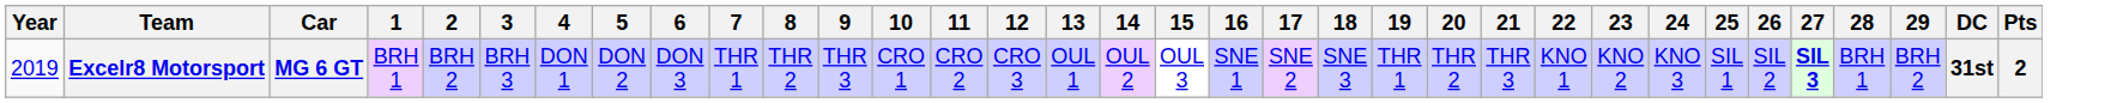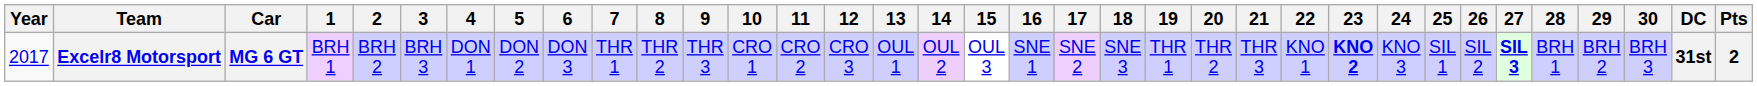 <table class="wikitable" style="text-align:center; font-size:85%">
 <tr>
 <th>Year</th>
 <th>Team</th>
 <th>Car</th>
 <th>1</th>
 <th>2</th>
 <th>3</th>
 <th>4</th>
 <th>5</th>
 <th>6</th>
 <th>7</th>
 <th>8</th>
 <th>9</th>
 <th>10</th>
 <th>11</th>
 <th>12</th>
 <th>13</th>
 <th>14</th>
 <th>15</th>
 <th>16</th>
 <th>17</th>
 <th>18</th>
 <th>19</th>
 <th>20</th>
 <th>21</th>
 <th>22</th>
 <th>23</th>
 <th>24</th>
 <th>25</th>
 <th>26</th>
 <th>27</th>
 <th>28</th>
 <th>29</th>
+<th>30</th>
 <th>DC</th>
 <th>Pts</th>
 </tr>
 <tr>
-<td><a href='#'>2019</a></td>
+<td><a href='#'>2017</a></td>
 <th nowrap><a href='#'>Excelr8 Motorsport</a></th>
 <th nowrap><a href='#'>MG 6 GT</a></th>
 <td style="background:#EFCFFF;"><a href='#'>BRH<br>1</a><br></td>
 <td style="background:#CFCFFF;"><a href='#'>BRH<br>2</a><br></td>
 <td style="background:#CFCFFF;"><a href='#'>BRH<br>3</a><br></td>
 <td style="background:#CFCFFF;"><a href='#'>DON<br>1</a><br></td>
 <td style="background:#CFCFFF;"><a href='#'>DON<br>2</a><br></td>
 <td style="background:#CFCFFF;"><a href='#'>DON<br>3</a><br></td>
 <td style="background:#CFCFFF;"><a href='#'>THR<br>1</a><br></td>
 <td style="background:#CFCFFF;"><a href='#'>THR<br>2</a><br></td>
 <td style="background:#CFCFFF;"><a href='#'>THR<br>3</a><br></td>
 <td style="background:#CFCFFF;"><a href='#'>CRO<br>1</a><br></td>
 <td style="background:#CFCFFF;"><a href='#'>CRO<br>2</a><br></td>
 <td style="background:#CFCFFF;"><a href='#'>CRO<br>3</a><br></td>
 <td style="background:#CFCFFF;"><a href='#'>OUL<br>1</a><br></td>
 <td style="background:#EFCFFF;"><a href='#'>OUL<br>2</a><br></td>
 <td style="background:#FFFFFF;"><a href='#'>OUL<br>3</a><br></td>
 <td style="background:#CFCFFF;"><a href='#'>SNE<br>1</a><br></td>
 <td style="background:#EFCFFF;"><a href='#'>SNE<br>2</a><br></td>
 <td style="background:#CFCFFF;"><a href='#'>SNE<br>3</a><br></td>
 <td style="background:#CFCFFF;"><a href='#'>THR<br>1</a><br></td>
 <td style="background:#CFCFFF;"><a href='#'>THR<br>2</a><br></td>
 <td style="background:#CFCFFF;"><a href='#'>THR<br>3</a><br></td>
 <td style="background:#CFCFFF;"><a href='#'>KNO<br>1</a><br></td>
-<td style="background:#CFCFFF;"><a href='#'>KNO<br>2</a><br></td>
+<td style="background:#CFCFFF;"><strong><a href='#'>KNO<br>2</a><br></strong></td>
 <td style="background:#CFCFFF;"><a href='#'>KNO<br>3</a><br></td>
 <td style="background:#CFCFFF;"><a href='#'>SIL<br>1</a><br></td>
 <td style="background:#CFCFFF;"><a href='#'>SIL<br>2</a><br></td>
 <td style="background:#DFFFDF;"><strong><a href='#'>SIL<br>3</a><br></strong></td>
 <td style="background:#CFCFFF;"><a href='#'>BRH<br>1</a><br></td>
 <td style="background:#CFCFFF;"><a href='#'>BRH<br>2</a><br></td>
+<td style="background:#CFCFFF;"><a href='#'>BRH<br>3</a><br></td>
 <th>31st</th>
 <th>2</th>
 </tr>
 </table>
